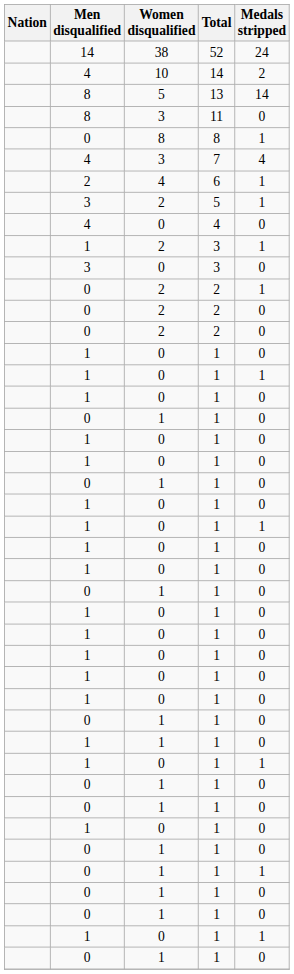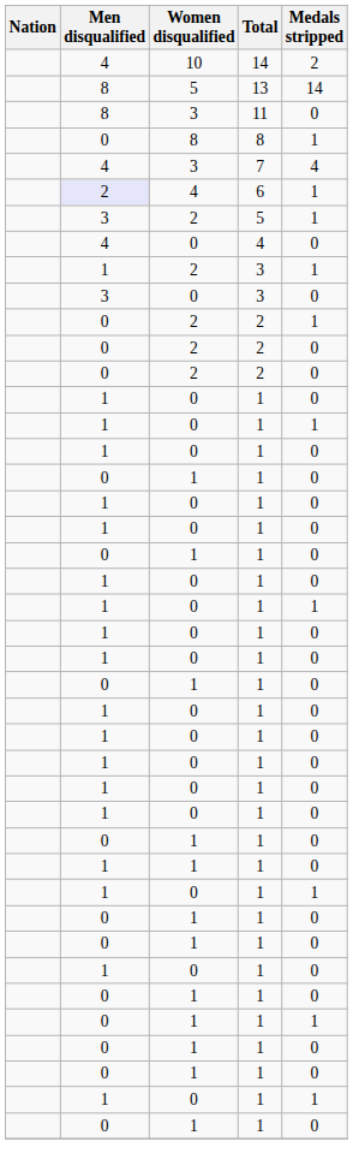 <table class="wikitable sortable" style="text-align:center;">
 <tr>
 <th>Nation</th>
 <th>Men<br>disqualified</th>
 <th>Women<br>disqualified</th>
 <th>Total</th>
 <th>Medals<br>stripped</th>
-</tr>
-<tr>
-<td align=left></td>
-<td>14</td>
-<td>38</td>
-<td>52</td>
-<td>24</td>
 </tr>
 <tr>
 <td align=left></td>
 <td>4</td>
 <td>10</td>
 <td>14</td>
 <td>2</td>
 </tr>
 <tr>
 <td align=left></td>
 <td>8</td>
 <td>5</td>
 <td>13</td>
 <td>14</td>
 </tr>
 <tr>
 <td align=left></td>
 <td>8</td>
 <td>3</td>
 <td>11</td>
 <td>0</td>
 </tr>
 <tr>
 <td align=left></td>
 <td>0</td>
 <td>8</td>
 <td>8</td>
 <td>1</td>
 </tr>
 <tr>
 <td align=left></td>
 <td>4</td>
 <td>3</td>
 <td>7</td>
 <td>4</td>
 </tr>
 <tr>
 <td align=left></td>
-<td>2</td>
+<td style="background: lavender;">2</td>
 <td>4</td>
 <td>6</td>
 <td>1</td>
 </tr>
 <tr>
 <td align=left></td>
 <td>3</td>
 <td>2</td>
 <td>5</td>
 <td>1</td>
 </tr>
 <tr>
 <td align=left></td>
 <td>4</td>
 <td>0</td>
 <td>4</td>
 <td>0</td>
 </tr>
 <tr>
 <td align=left></td>
 <td>1</td>
 <td>2</td>
 <td>3</td>
 <td>1</td>
 </tr>
 <tr>
 <td align=left></td>
 <td>3</td>
 <td>0</td>
 <td>3</td>
 <td>0</td>
 </tr>
 <tr>
 <td align=left></td>
 <td>0</td>
 <td>2</td>
 <td>2</td>
 <td>1</td>
 </tr>
 <tr>
 <td align=left></td>
 <td>0</td>
 <td>2</td>
 <td>2</td>
 <td>0</td>
 </tr>
 <tr>
 <td align=left></td>
 <td>0</td>
 <td>2</td>
 <td>2</td>
 <td>0</td>
 </tr>
 <tr>
 <td align=left></td>
 <td>1</td>
 <td>0</td>
 <td>1</td>
 <td>0</td>
 </tr>
 <tr>
 <td align=left></td>
 <td>1</td>
 <td>0</td>
 <td>1</td>
 <td>1</td>
 </tr>
 <tr>
 <td align=left></td>
 <td>1</td>
 <td>0</td>
 <td>1</td>
 <td>0</td>
 </tr>
 <tr>
 <td align=left></td>
 <td>0</td>
 <td>1</td>
 <td>1</td>
 <td>0</td>
 </tr>
 <tr>
 <td align=left></td>
 <td>1</td>
 <td>0</td>
 <td>1</td>
 <td>0</td>
 </tr>
 <tr>
 <td align=left></td>
 <td>1</td>
 <td>0</td>
 <td>1</td>
 <td>0</td>
 </tr>
 <tr>
 <td align=left></td>
 <td>0</td>
 <td>1</td>
 <td>1</td>
 <td>0</td>
 </tr>
 <tr>
 <td align=left></td>
 <td>1</td>
 <td>0</td>
 <td>1</td>
 <td>0</td>
 </tr>
 <tr>
 <td align=left></td>
 <td>1</td>
 <td>0</td>
 <td>1</td>
 <td>1</td>
 </tr>
 <tr>
 <td align=left></td>
 <td>1</td>
 <td>0</td>
 <td>1</td>
 <td>0</td>
 </tr>
 <tr>
 <td align=left></td>
 <td>1</td>
 <td>0</td>
 <td>1</td>
 <td>0</td>
 </tr>
 <tr>
 <td align=left></td>
 <td>0</td>
 <td>1</td>
 <td>1</td>
 <td>0</td>
 </tr>
 <tr>
 <td align=left></td>
 <td>1</td>
 <td>0</td>
 <td>1</td>
 <td>0</td>
 </tr>
 <tr>
 <td align=left></td>
 <td>1</td>
 <td>0</td>
 <td>1</td>
 <td>0</td>
 </tr>
 <tr>
 <td align=left></td>
 <td>1</td>
 <td>0</td>
 <td>1</td>
 <td>0</td>
 </tr>
 <tr>
 <td align=left></td>
 <td>1</td>
 <td>0</td>
 <td>1</td>
 <td>0</td>
 </tr>
 <tr>
 <td align=left></td>
 <td>1</td>
 <td>0</td>
 <td>1</td>
 <td>0</td>
 </tr>
 <tr>
 <td align=left></td>
 <td>0</td>
 <td>1</td>
 <td>1</td>
 <td>0</td>
 </tr>
 <tr>
 <td align=left></td>
 <td>1</td>
 <td>1</td>
 <td>1</td>
 <td>0</td>
 </tr>
 <tr>
 <td align=left></td>
 <td>1</td>
 <td>0</td>
 <td>1</td>
 <td>1</td>
 </tr>
 <tr>
 <td align=left></td>
 <td>0</td>
 <td>1</td>
 <td>1</td>
 <td>0</td>
 </tr>
 <tr>
 <td align=left></td>
 <td>0</td>
 <td>1</td>
 <td>1</td>
 <td>0</td>
 </tr>
 <tr>
 <td align=left></td>
 <td>1</td>
 <td>0</td>
 <td>1</td>
 <td>0</td>
 </tr>
 <tr>
 <td align=left></td>
 <td>0</td>
 <td>1</td>
 <td>1</td>
 <td>0</td>
 </tr>
 <tr>
 <td align=left></td>
 <td>0</td>
 <td>1</td>
 <td>1</td>
 <td>1</td>
 </tr>
 <tr>
 <td align=left></td>
 <td>0</td>
 <td>1</td>
 <td>1</td>
 <td>0</td>
 </tr>
 <tr>
 <td align=left></td>
 <td>0</td>
 <td>1</td>
 <td>1</td>
 <td>0</td>
 </tr>
 <tr>
 <td align=left></td>
 <td>1</td>
 <td>0</td>
 <td>1</td>
 <td>1</td>
 </tr>
 <tr>
 <td align=left></td>
 <td>0</td>
 <td>1</td>
 <td>1</td>
 <td>0</td>
 </tr>
 <tr>
 </tr>
 </table>
